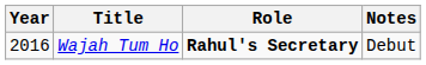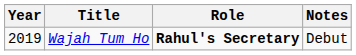 <table class="wikitable sortable">
 <tr>
 <th>Year</th>
 <th>Title</th>
 <th>Role</th>
 <th>Notes</th>
 </tr>
 <tr>
-<td>2016</td>
+<td>2019</td>
 <td><em><a href='#'>Wajah Tum Ho</a></em></td>
 <td><strong>Rahul's Secretary</strong></td>
 <td>Debut</td>
 </tr>
 </table>
